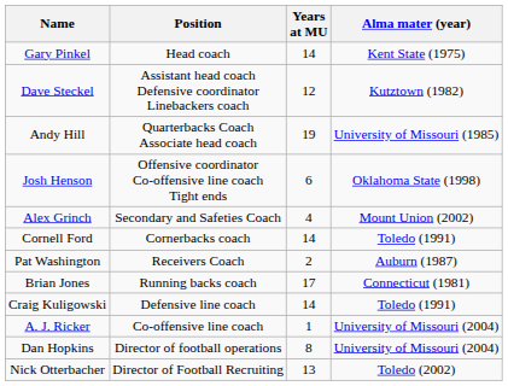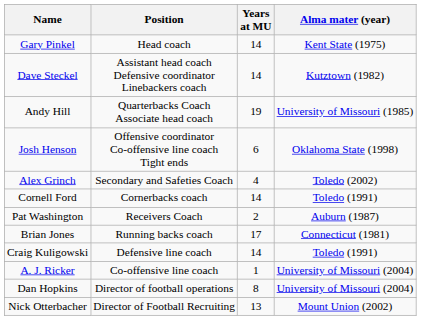 <table class="wikitable">
 <tr>
 <th>Name</th>
 <th>Position</th>
 <th>Years<br>at MU</th>
 <th><a href='#'>Alma mater</a> (year)</th>
 </tr>
 <tr align="center">
 <td><a href='#'>Gary Pinkel</a></td>
 <td>Head coach</td>
 <td>14</td>
 <td><a href='#'>Kent State</a> (1975)</td>
 </tr>
 <tr align="center">
 <td><a href='#'>Dave Steckel</a></td>
 <td>Assistant head coach<br>Defensive coordinator<br>Linebackers coach</td>
-<td>12</td>
+<td>14</td>
 <td><a href='#'>Kutztown</a> (1982)</td>
 </tr>
 <tr align="center">
 <td>Andy Hill</td>
 <td>Quarterbacks Coach<br>Associate head coach</td>
 <td>19</td>
 <td><a href='#'>University of Missouri</a> (1985)</td>
 </tr>
 <tr align="center">
 <td><a href='#'>Josh Henson</a></td>
 <td>Offensive coordinator<br>Co-offensive line coach<br>Tight ends</td>
 <td>6</td>
 <td><a href='#'>Oklahoma State</a> (1998)</td>
 </tr>
 <tr align="center">
 <td><a href='#'>Alex Grinch</a></td>
 <td>Secondary and Safeties Coach</td>
 <td>4</td>
-<td><a href='#'>Mount Union</a> (2002)</td>
+<td><a href='#'>Toledo</a> (2002)</td>
 </tr>
 <tr align="center">
 <td>Cornell Ford</td>
 <td>Cornerbacks coach</td>
 <td>14</td>
 <td><a href='#'>Toledo</a> (1991)</td>
 </tr>
 <tr align="center">
 <td>Pat Washington</td>
 <td>Receivers Coach</td>
 <td>2</td>
 <td><a href='#'>Auburn</a> (1987)</td>
 </tr>
 <tr align="center">
 <td>Brian Jones</td>
 <td>Running backs coach</td>
 <td>17</td>
 <td><a href='#'>Connecticut</a> (1981)</td>
 </tr>
 <tr align="center">
 <td>Craig Kuligowski</td>
 <td>Defensive line coach</td>
 <td>14</td>
 <td><a href='#'>Toledo</a> (1991)</td>
 </tr>
 <tr align="center">
 <td><a href='#'>A. J. Ricker</a></td>
 <td>Co-offensive line coach</td>
 <td>1</td>
 <td><a href='#'>University of Missouri</a> (2004)</td>
 </tr>
 <tr align="center">
 <td>Dan Hopkins</td>
 <td>Director of football operations</td>
 <td>8</td>
 <td><a href='#'>University of Missouri</a> (2004)</td>
 </tr>
 <tr align="center">
 <td>Nick Otterbacher</td>
 <td>Director of Football Recruiting</td>
 <td>13</td>
-<td><a href='#'>Toledo</a> (2002)</td>
+<td><a href='#'>Mount Union</a> (2002)</td>
 </tr>
 </table>
